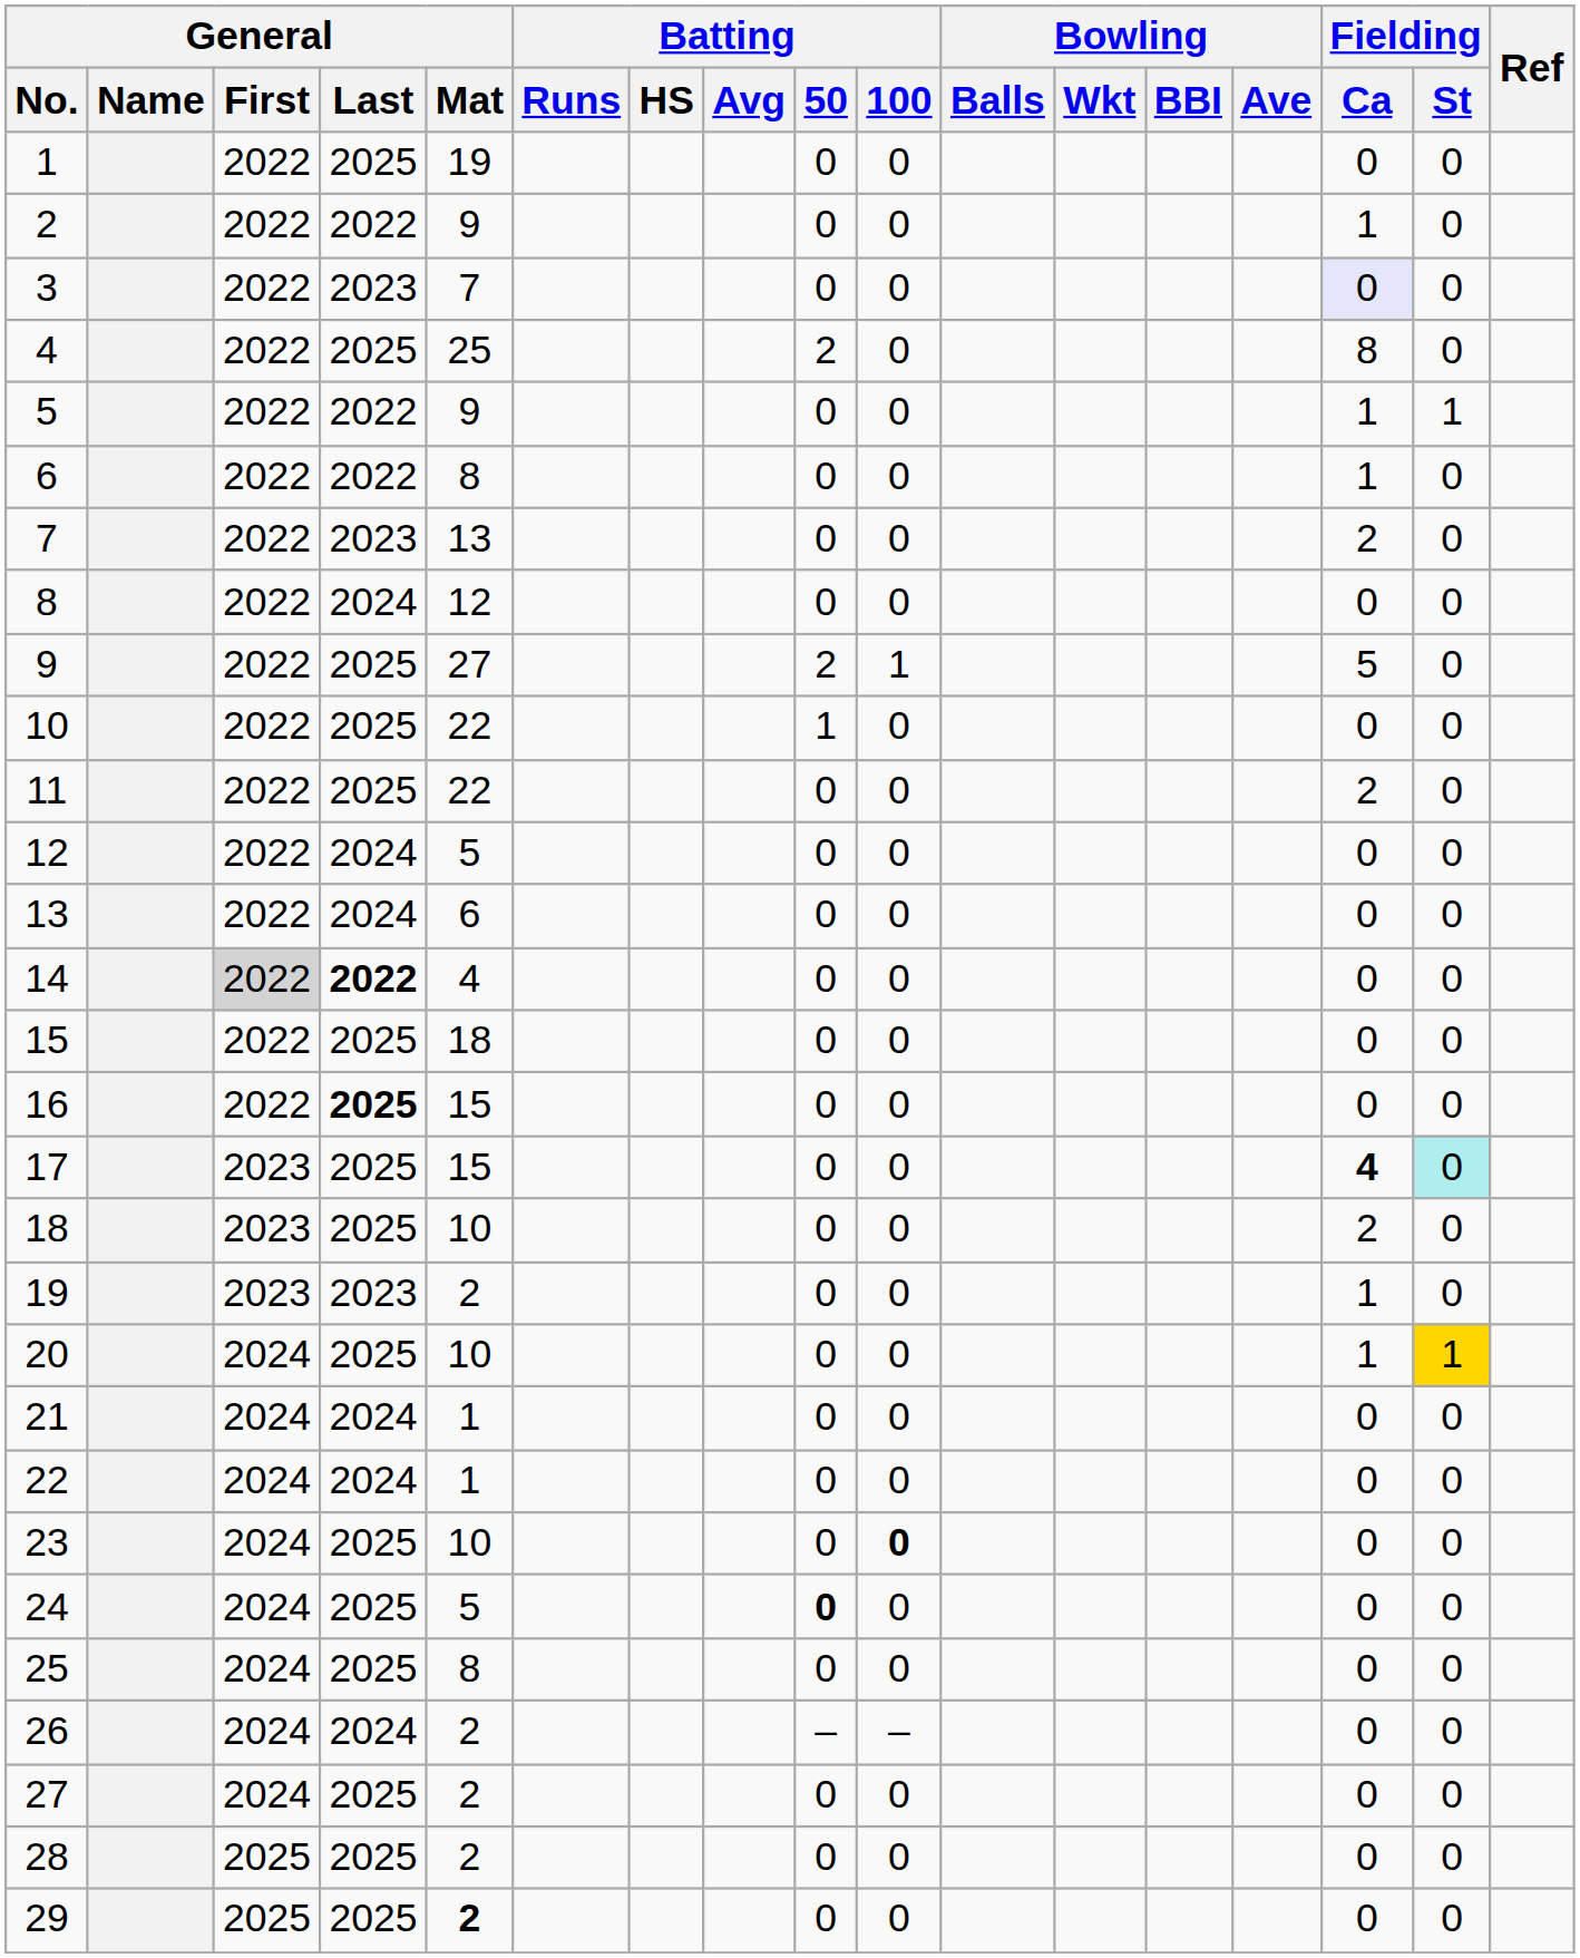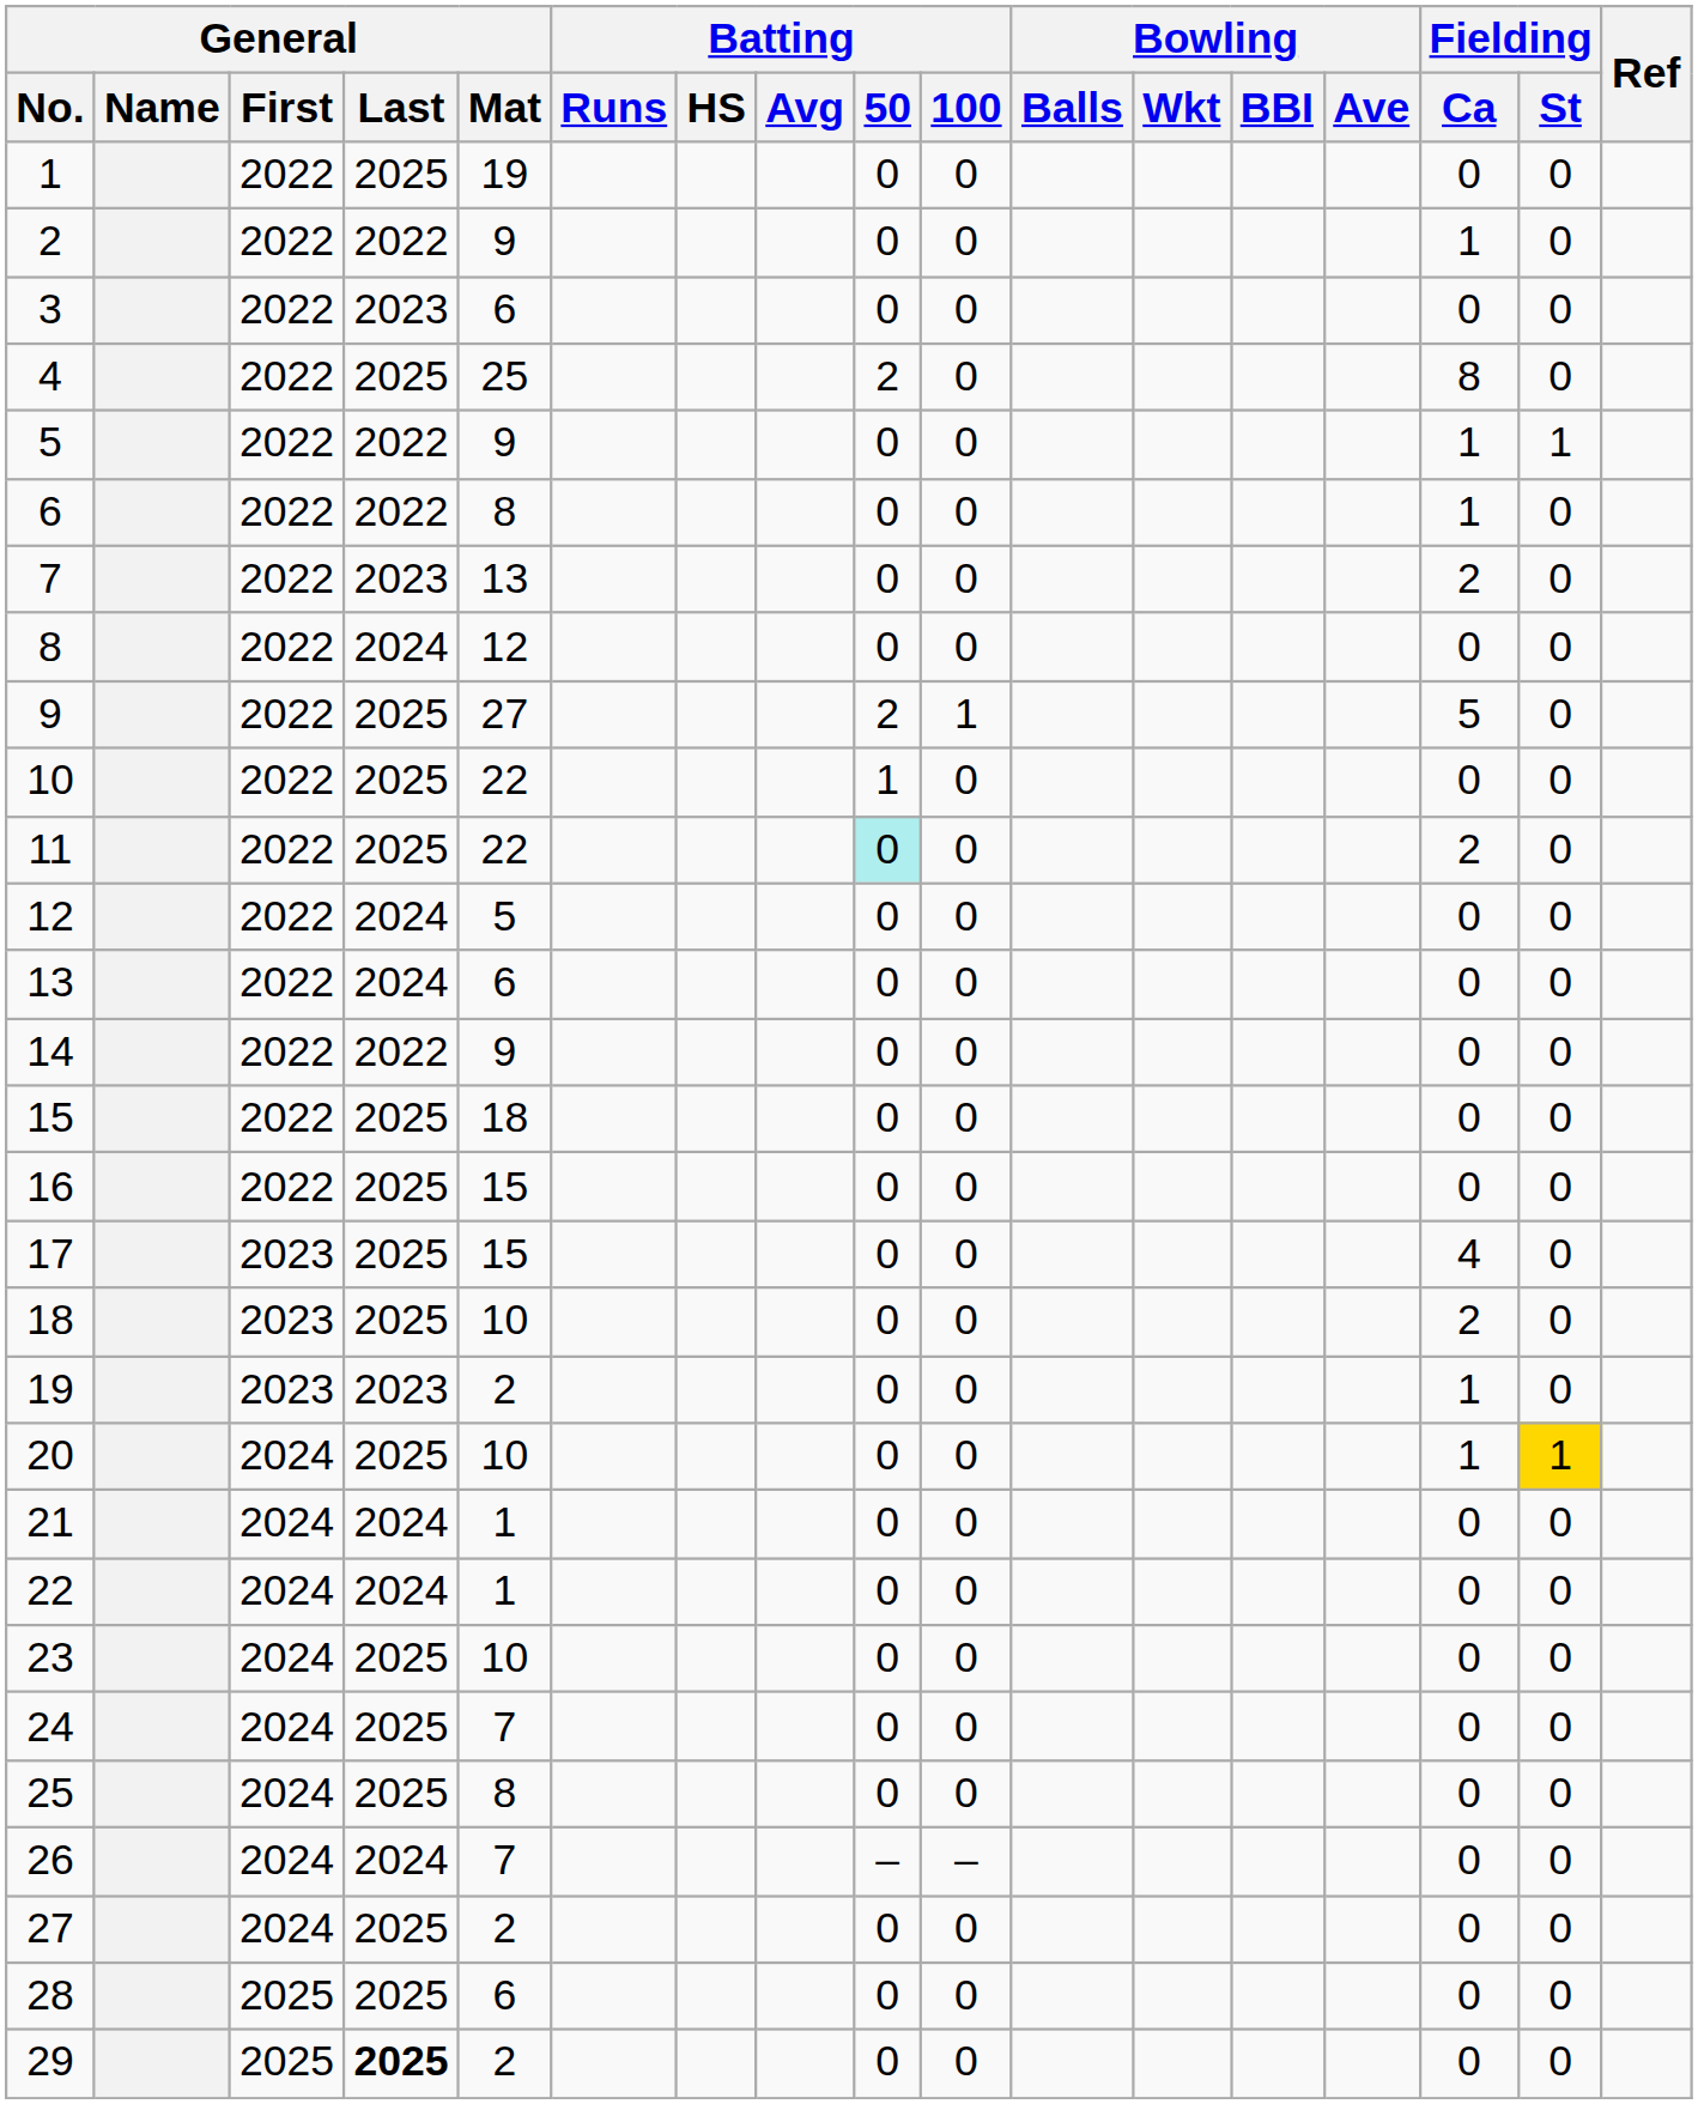 <table class="wikitable plainrowheaders sortable">
 <tr align="center">
 <th scope="col" colspan=5 class="unsortable">General</th>
 <th scope="col" colspan=5 class="unsortable"><a href='#'>Batting</a></th>
 <th scope="col" colspan=4 class="unsortable"><a href='#'>Bowling</a></th>
 <th scope="col" colspan=2 class="unsortable"><a href='#'>Fielding</a></th>
 <th scope="col" rowspan=2 class="unsortable">Ref</th>
 </tr>
 <tr align="center">
 <th scope="col">No.</th>
 <th scope="col">Name</th>
 <th scope="col">First</th>
 <th scope="col">Last</th>
 <th scope="col">Mat</th>
 <th scope="col"><a href='#'>Runs</a></th>
 <th scope="col">HS</th>
 <th scope="col"><a href='#'>Avg</a></th>
 <th scope="col"><a href='#'>50</a></th>
 <th scope="col"><a href='#'>100</a></th>
 <th scope="col"><a href='#'>Balls</a></th>
 <th scope="col"><a href='#'>Wkt</a></th>
 <th scope="col"><a href='#'>BBI</a></th>
 <th scope="col"><a href='#'>Ave</a></th>
 <th scope="col"><a href='#'>Ca</a></th>
 <th scope="col"><a href='#'>St</a></th>
 </tr>
 <tr align="center">
 <td>1</td>
 <th scope="row"></th>
 <td>2022</td>
 <td>2025</td>
 <td>19</td>
 <td></td>
 <td></td>
 <td></td>
 <td>0</td>
 <td>0</td>
 <td></td>
 <td></td>
 <td></td>
 <td></td>
 <td>0</td>
 <td>0</td>
 <td></td>
 </tr>
 <tr align="center">
 <td>2</td>
 <th scope="row"></th>
 <td>2022</td>
 <td>2022</td>
 <td>9</td>
 <td></td>
 <td></td>
 <td></td>
 <td>0</td>
 <td>0</td>
 <td></td>
 <td></td>
 <td></td>
 <td></td>
 <td>1</td>
 <td>0</td>
 <td></td>
 </tr>
 <tr align="center">
 <td>3</td>
 <th scope="row"></th>
 <td>2022</td>
 <td>2023</td>
-<td>7</td>
+<td>6</td>
 <td></td>
 <td></td>
 <td></td>
 <td>0</td>
 <td>0</td>
 <td></td>
 <td></td>
 <td></td>
 <td></td>
-<td style="background: lavender;">0</td>
+<td>0</td>
 <td>0</td>
 <td></td>
 </tr>
 <tr align="center">
 <td>4</td>
 <th scope="row"></th>
 <td>2022</td>
 <td>2025</td>
 <td>25</td>
 <td></td>
 <td></td>
 <td></td>
 <td>2</td>
 <td>0</td>
 <td></td>
 <td></td>
 <td></td>
 <td></td>
 <td>8</td>
 <td>0</td>
 <td></td>
 </tr>
 <tr align="center">
 <td>5</td>
 <th scope="row"></th>
 <td>2022</td>
 <td>2022</td>
 <td>9</td>
 <td></td>
 <td></td>
 <td></td>
 <td>0</td>
 <td>0</td>
 <td></td>
 <td></td>
 <td></td>
 <td></td>
 <td>1</td>
 <td>1</td>
 <td></td>
 </tr>
 <tr align="center">
 <td>6</td>
 <th scope="row"></th>
 <td>2022</td>
 <td>2022</td>
 <td>8</td>
 <td></td>
 <td></td>
 <td></td>
 <td>0</td>
 <td>0</td>
 <td></td>
 <td></td>
 <td></td>
 <td></td>
 <td>1</td>
 <td>0</td>
 <td></td>
 </tr>
 <tr align="center">
 <td>7</td>
 <th scope="row"></th>
 <td>2022</td>
 <td>2023</td>
 <td>13</td>
 <td></td>
 <td></td>
 <td></td>
 <td>0</td>
 <td>0</td>
 <td></td>
 <td></td>
 <td></td>
 <td></td>
 <td>2</td>
 <td>0</td>
 <td></td>
 </tr>
 <tr align="center">
 <td>8</td>
 <th scope="row"></th>
 <td>2022</td>
 <td>2024</td>
 <td>12</td>
 <td></td>
 <td></td>
 <td></td>
 <td>0</td>
 <td>0</td>
 <td></td>
 <td></td>
 <td></td>
 <td></td>
 <td>0</td>
 <td>0</td>
 <td></td>
 </tr>
 <tr align="center">
 <td>9</td>
 <th scope="row"></th>
 <td>2022</td>
 <td>2025</td>
 <td>27</td>
 <td></td>
 <td></td>
 <td></td>
 <td>2</td>
 <td>1</td>
 <td></td>
 <td></td>
 <td></td>
 <td></td>
 <td>5</td>
 <td>0</td>
 <td></td>
 </tr>
 <tr align="center">
 <td>10</td>
 <th scope="row"></th>
 <td>2022</td>
 <td>2025</td>
 <td>22</td>
 <td></td>
 <td></td>
 <td></td>
 <td>1</td>
 <td>0</td>
 <td></td>
 <td></td>
 <td></td>
 <td></td>
 <td>0</td>
 <td>0</td>
 <td></td>
 </tr>
 <tr align="center">
 <td>11</td>
 <th scope="row"></th>
 <td>2022</td>
 <td>2025</td>
 <td>22</td>
 <td></td>
 <td></td>
 <td></td>
-<td>0</td>
+<td style="background: paleturquoise;">0</td>
 <td>0</td>
 <td></td>
 <td></td>
 <td></td>
 <td></td>
 <td>2</td>
 <td>0</td>
 <td></td>
 </tr>
 <tr align="center">
 <td>12</td>
 <th scope="row"></th>
 <td>2022</td>
 <td>2024</td>
 <td>5</td>
 <td></td>
 <td></td>
 <td></td>
 <td>0</td>
 <td>0</td>
 <td></td>
 <td></td>
 <td></td>
 <td></td>
 <td>0</td>
 <td>0</td>
 <td></td>
 </tr>
 <tr align="center">
 <td>13</td>
 <th scope="row"></th>
 <td>2022</td>
 <td>2024</td>
 <td>6</td>
 <td></td>
 <td></td>
 <td></td>
 <td>0</td>
 <td>0</td>
 <td></td>
 <td></td>
 <td></td>
 <td></td>
 <td>0</td>
 <td>0</td>
 <td></td>
 </tr>
 <tr align="center">
 <td>14</td>
 <th scope="row"></th>
-<td style="background: lightgrey;">2022</td>
-<td><strong>2022</strong></td>
-<td>4</td>
+<td>2022</td>
+<td>2022</td>
+<td>9</td>
 <td></td>
 <td></td>
 <td></td>
 <td>0</td>
 <td>0</td>
 <td></td>
 <td></td>
 <td></td>
 <td></td>
 <td>0</td>
 <td>0</td>
 <td></td>
 </tr>
 <tr align="center">
 <td>15</td>
 <th scope="row"></th>
 <td>2022</td>
 <td>2025</td>
 <td>18</td>
 <td></td>
 <td></td>
 <td></td>
 <td>0</td>
 <td>0</td>
 <td></td>
 <td></td>
 <td></td>
 <td></td>
 <td>0</td>
 <td>0</td>
 <td></td>
 </tr>
 <tr align="center">
 <td>16</td>
 <th scope="row"></th>
 <td>2022</td>
-<td><strong>2025</strong></td>
+<td>2025</td>
 <td>15</td>
 <td></td>
 <td></td>
 <td></td>
 <td>0</td>
 <td>0</td>
 <td></td>
 <td></td>
 <td></td>
 <td></td>
 <td>0</td>
 <td>0</td>
 <td></td>
 </tr>
 <tr align="center">
 <td>17</td>
 <th scope="row"></th>
 <td>2023</td>
 <td>2025</td>
 <td>15</td>
 <td></td>
 <td></td>
 <td></td>
 <td>0</td>
 <td>0</td>
 <td></td>
 <td></td>
 <td></td>
 <td></td>
-<td><strong>4</strong></td>
-<td style="background: paleturquoise;">0</td>
+<td>4</td>
+<td>0</td>
 <td></td>
 </tr>
 <tr align="center">
 <td>18</td>
 <th scope="row"></th>
 <td>2023</td>
 <td>2025</td>
 <td>10</td>
 <td></td>
 <td></td>
 <td></td>
 <td>0</td>
 <td>0</td>
 <td></td>
 <td></td>
 <td></td>
 <td></td>
 <td>2</td>
 <td>0</td>
 <td></td>
 </tr>
 <tr align="center">
 <td>19</td>
 <th scope="row"></th>
 <td>2023</td>
 <td>2023</td>
 <td>2</td>
 <td></td>
 <td></td>
 <td></td>
 <td>0</td>
 <td>0</td>
 <td></td>
 <td></td>
 <td></td>
 <td></td>
 <td>1</td>
 <td>0</td>
 <td></td>
 </tr>
 <tr align="center">
 <td>20</td>
 <th scope="row"></th>
 <td>2024</td>
 <td>2025</td>
 <td>10</td>
 <td></td>
 <td></td>
 <td></td>
 <td>0</td>
 <td>0</td>
 <td></td>
 <td></td>
 <td></td>
 <td></td>
 <td>1</td>
 <td style="background: gold;">1</td>
 <td></td>
 </tr>
 <tr align="center">
 <td>21</td>
 <th scope="row"></th>
 <td>2024</td>
 <td>2024</td>
 <td>1</td>
 <td></td>
 <td></td>
 <td></td>
 <td>0</td>
 <td>0</td>
 <td></td>
 <td></td>
 <td></td>
 <td></td>
 <td>0</td>
 <td>0</td>
 <td></td>
 </tr>
 <tr align="center">
 <td>22</td>
 <th scope="row"></th>
 <td>2024</td>
 <td>2024</td>
 <td>1</td>
 <td></td>
 <td></td>
 <td></td>
 <td>0</td>
 <td>0</td>
 <td></td>
 <td></td>
 <td></td>
 <td></td>
 <td>0</td>
 <td>0</td>
 <td></td>
 </tr>
 <tr align="center">
 <td>23</td>
 <th scope="row"></th>
 <td>2024</td>
 <td>2025</td>
 <td>10</td>
 <td></td>
 <td></td>
 <td></td>
 <td>0</td>
-<td><strong>0</strong></td>
+<td>0</td>
 <td></td>
 <td></td>
 <td></td>
 <td></td>
 <td>0</td>
 <td>0</td>
 <td></td>
 </tr>
 <tr align="center">
 <td>24</td>
 <th scope="row"></th>
 <td>2024</td>
 <td>2025</td>
-<td>5</td>
+<td>7</td>
 <td></td>
 <td></td>
 <td></td>
-<td><strong>0</strong></td>
+<td>0</td>
 <td>0</td>
 <td></td>
 <td></td>
 <td></td>
 <td></td>
 <td>0</td>
 <td>0</td>
 <td></td>
 </tr>
 <tr align="center">
 <td>25</td>
 <th scope="row"></th>
 <td>2024</td>
 <td>2025</td>
 <td>8</td>
 <td></td>
 <td></td>
 <td></td>
 <td>0</td>
 <td>0</td>
 <td></td>
 <td></td>
 <td></td>
 <td></td>
 <td>0</td>
 <td>0</td>
 <td></td>
 </tr>
 <tr align="center">
 <td>26</td>
 <th scope="row"></th>
 <td>2024</td>
 <td>2024</td>
-<td>2</td>
+<td>7</td>
 <td></td>
 <td></td>
 <td></td>
 <td>–</td>
 <td>–</td>
 <td></td>
 <td></td>
 <td></td>
 <td></td>
 <td>0</td>
 <td>0</td>
 <td></td>
 </tr>
 <tr align="center">
 <td>27</td>
 <th scope="row"></th>
 <td>2024</td>
 <td>2025</td>
 <td>2</td>
 <td></td>
 <td></td>
 <td></td>
 <td>0</td>
 <td>0</td>
 <td></td>
 <td></td>
 <td></td>
 <td></td>
 <td>0</td>
 <td>0</td>
 <td></td>
 </tr>
 <tr align="center">
 <td>28</td>
 <th scope="row"></th>
 <td>2025</td>
 <td>2025</td>
-<td>2</td>
+<td>6</td>
 <td></td>
 <td></td>
 <td></td>
 <td>0</td>
 <td>0</td>
 <td></td>
 <td></td>
 <td></td>
 <td></td>
 <td>0</td>
 <td>0</td>
 <td></td>
 </tr>
 <tr align="center">
 <td>29</td>
 <th scope="row"></th>
 <td>2025</td>
-<td>2025</td>
-<td><strong>2</strong></td>
+<td><strong>2025</strong></td>
+<td>2</td>
 <td></td>
 <td></td>
 <td></td>
 <td>0</td>
 <td>0</td>
 <td></td>
 <td></td>
 <td></td>
 <td></td>
 <td>0</td>
 <td>0</td>
 <td></td>
 </tr>
 </table>
